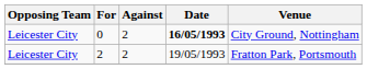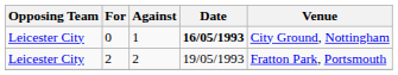 <table class="wikitable">
 <tr>
 <th>Opposing Team</th>
 <th>For</th>
 <th>Against</th>
 <th>Date</th>
 <th>Venue</th>
 </tr>
 <tr>
 <td><a href='#'>Leicester City</a></td>
 <td>0</td>
-<td>2</td>
+<td>1</td>
 <td><strong>16/05/1993</strong></td>
 <td><a href='#'>City Ground</a>, <a href='#'>Nottingham</a></td>
 </tr>
 <tr>
 <td><a href='#'>Leicester City</a></td>
 <td>2</td>
 <td>2</td>
 <td>19/05/1993</td>
 <td><a href='#'>Fratton Park</a>, <a href='#'>Portsmouth</a></td>
 </tr>
 <tr>
 </tr>
 </table>
